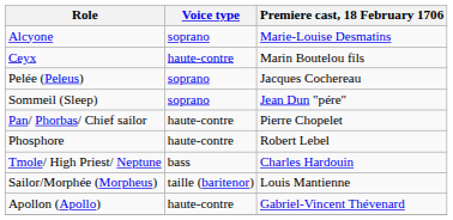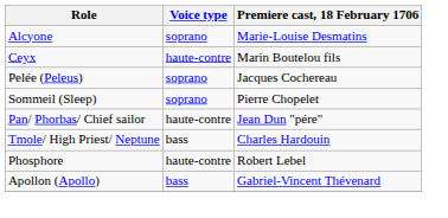 <table class="wikitable">
 <tr>
 <th>Role</th>
 <th><a href='#'>Voice type</a></th>
 <th>Premiere cast, 18 February 1706</th>
 </tr>
 <tr>
 <td><a href='#'>Alcyone</a></td>
 <td><a href='#'>soprano</a></td>
 <td><a href='#'>Marie-Louise Desmatins</a></td>
 </tr>
 <tr>
 <td><a href='#'>Ceyx</a></td>
 <td><a href='#'>haute-contre</a></td>
 <td>Marin Boutelou fils</td>
 </tr>
 <tr>
 <td>Pelée (<a href='#'>Peleus</a>)</td>
 <td><a href='#'>soprano</a></td>
 <td>Jacques Cochereau</td>
 </tr>
 <tr>
 <td>Sommeil (Sleep)</td>
 <td><a href='#'>soprano</a></td>
-<td><a href='#'>Jean Dun</a> "pére"</td>
+<td>Pierre Chopelet</td>
 </tr>
 <tr>
 <td><a href='#'>Pan</a>/ <a href='#'>Phorbas</a>/ Chief sailor</td>
 <td>haute-contre</td>
-<td>Pierre Chopelet</td>
+<td><a href='#'>Jean Dun</a> "pére"</td>
+</tr>
+<tr>
+<td><a href='#'>Tmole</a>/ High Priest/ <a href='#'>Neptune</a></td>
+<td>bass</td>
+<td><a href='#'>Charles Hardouin</a></td>
 </tr>
 <tr>
 <td>Phosphore</td>
 <td>haute-contre</td>
 <td>Robert Lebel</td>
 </tr>
 <tr>
-<td><a href='#'>Tmole</a>/ High Priest/ <a href='#'>Neptune</a></td>
-<td>bass</td>
-<td><a href='#'>Charles Hardouin</a></td>
-</tr>
-<tr>
-<td>Sailor/Morphée (<a href='#'>Morpheus</a>)</td>
-<td>taille (<a href='#'>baritenor</a>)</td>
-<td>Louis Mantienne</td>
-</tr>
-<tr>
 <td>Apollon (<a href='#'>Apollo</a>)</td>
-<td>haute-contre</td>
+<td><a href='#'>bass</a></td>
 <td><a href='#'>Gabriel-Vincent Thévenard</a></td>
 </tr>
 <tr>
 </tr>
 </table>
